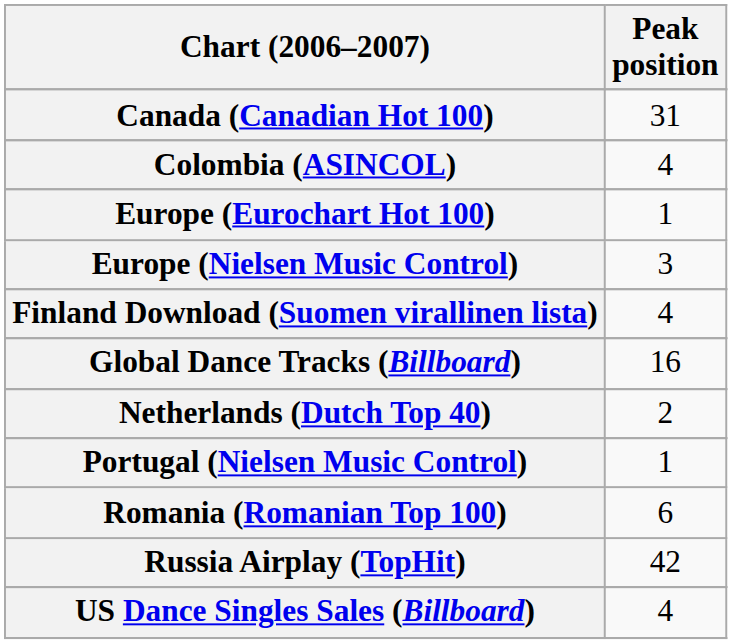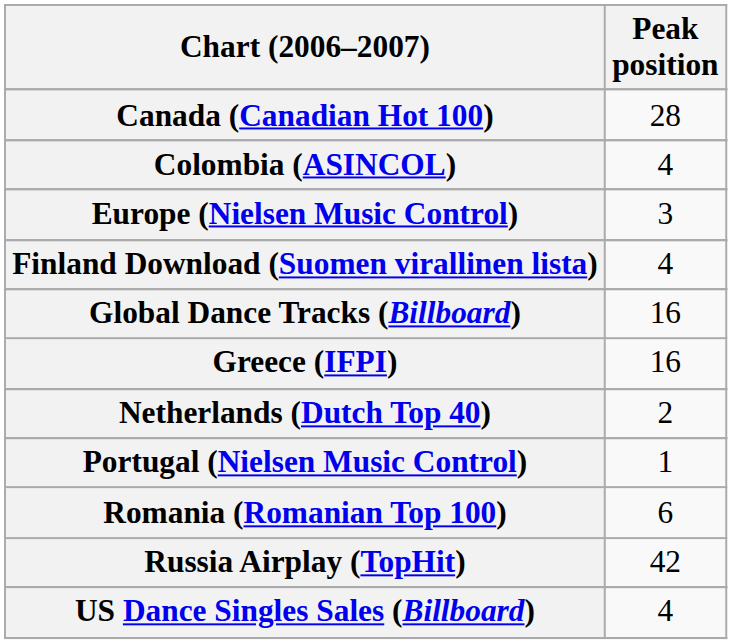 <table class="wikitable sortable plainrowheaders" style="text-align:center">
 <tr>
 <th style="text-align:center;">Chart (2006–2007)</th>
 <th style="text-align:center;">Peak<br>position</th>
 </tr>
 <tr>
 </tr>
 <tr>
 </tr>
 <tr>
 </tr>
 <tr>
 </tr>
 <tr>
 <th scope="row">Canada (<a href='#'>Canadian Hot 100</a>)</th>
-<td style="text-align:center;">31</td>
+<td style="text-align:center;">28</td>
 </tr>
 <tr>
 </tr>
 <tr>
 </tr>
 <tr>
 <th scope="row">Colombia (<a href='#'>ASINCOL</a>)</th>
 <td align="center">4</td>
 </tr>
 <tr>
 </tr>
 <tr>
-</tr>
-<tr>
-<th scope="row">Europe (<a href='#'>Eurochart Hot 100</a>)</th>
-<td align="center">1</td>
 </tr>
 <tr>
 <th scope="row">Europe (<a href='#'>Nielsen Music Control</a>)</th>
 <td align="center">3</td>
 </tr>
 <tr>
 </tr>
 <tr>
 <th scope="row">Finland Download (<a href='#'>Suomen virallinen lista</a>)</th>
 <td align="center">4</td>
 </tr>
 <tr>
 </tr>
 <tr>
 </tr>
 <tr>
 <th scope="row">Global Dance Tracks (<em><a href='#'>Billboard</a></em>)</th>
+<td align="center">16</td>
+</tr>
+<tr>
+<th scope="row">Greece (<a href='#'>IFPI</a>)</th>
 <td align="center">16</td>
 </tr>
 <tr>
 </tr>
 <tr>
 </tr>
 <tr>
 </tr>
 <tr>
 <th scope="row">Netherlands (<a href='#'>Dutch Top 40</a>)</th>
 <td align="center">2</td>
 </tr>
 <tr>
 </tr>
 <tr>
 </tr>
 <tr>
 <th scope="row">Portugal (<a href='#'>Nielsen Music Control</a>)</th>
 <td align="center">1</td>
 </tr>
 <tr>
 <th scope="row">Romania (<a href='#'>Romanian Top 100</a>)</th>
 <td align="center">6</td>
 </tr>
 <tr>
 <th scope="row">Russia Airplay (<a href='#'>TopHit</a>)</th>
 <td>42</td>
 </tr>
 <tr>
 </tr>
 <tr>
 </tr>
 <tr>
 </tr>
 <tr>
 </tr>
 <tr>
 </tr>
 <tr>
 </tr>
 <tr>
 </tr>
 <tr>
 </tr>
 <tr>
 </tr>
 <tr>
 <th scope="row">US <a href='#'>Dance Singles Sales</a> (<em><a href='#'>Billboard</a></em>)</th>
 <td align="center">4</td>
 </tr>
 <tr>
 </tr>
 </table>
